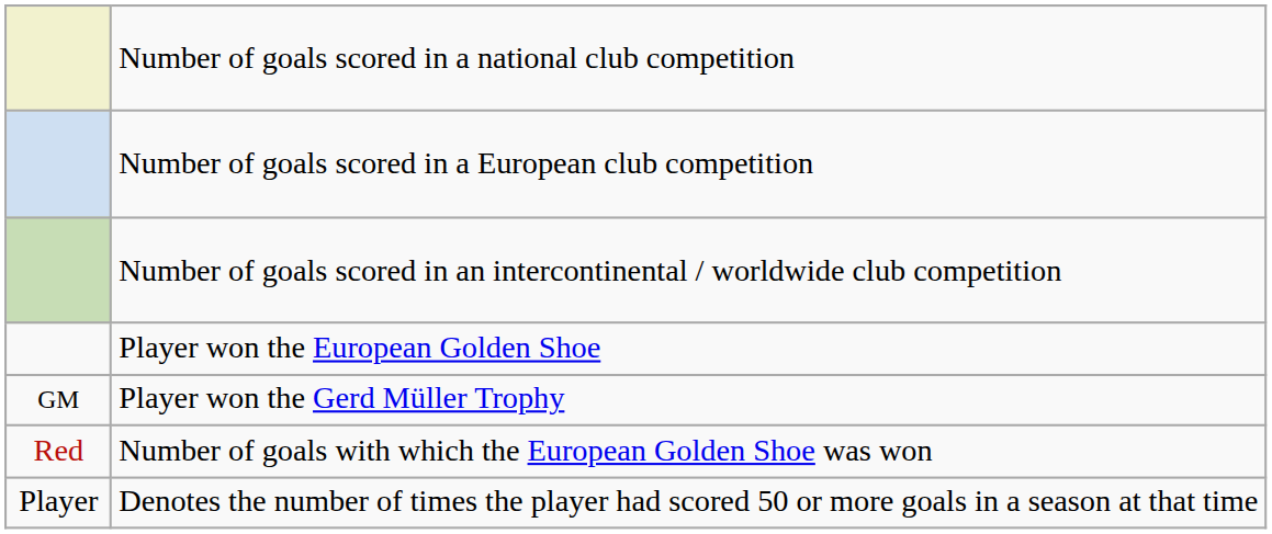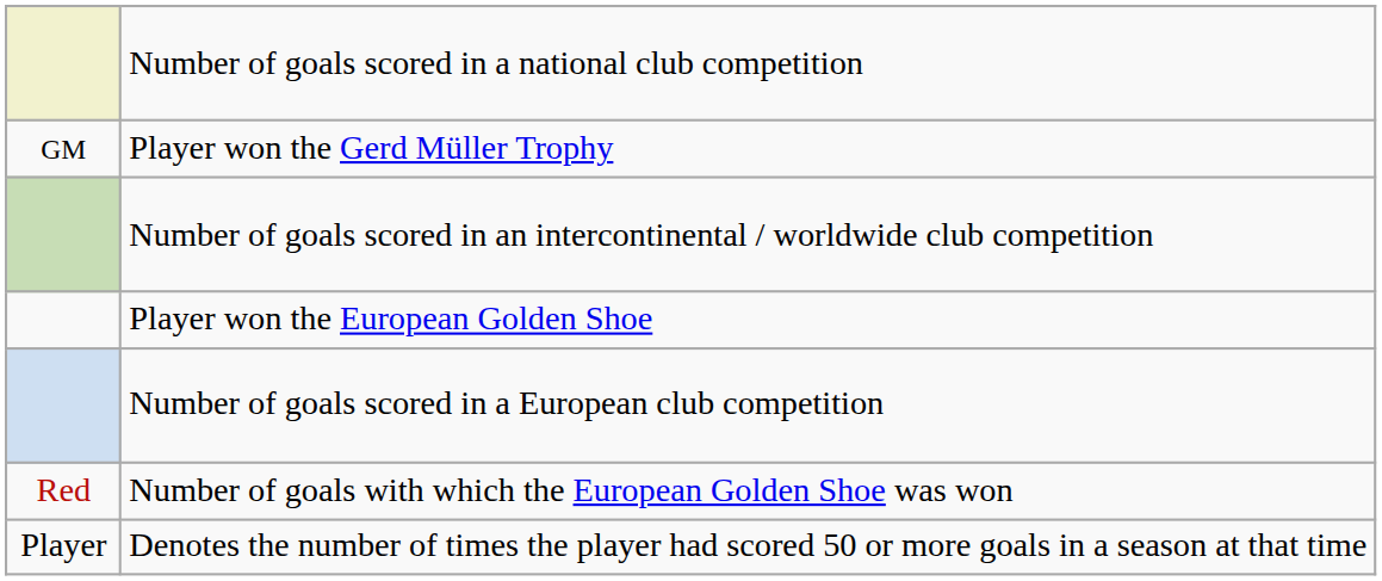 <table class="wikitable" style="text-align:center; font-size:85%">
 <tr>
 <td width="40px" height="40px" bgcolor="#f2f2ce"></td>
 <td style="text-align:left;">Number of goals scored in a national club competition</td>
 </tr>
 <tr>
-<td width="40px" height="40px" bgcolor="#cedff2"></td>
-<td style="text-align:left;">Number of goals scored in a European club competition</td>
+<td width="40px"><small>GM</small></td>
+<td style="text-align:left;">Player won the <a href='#'>Gerd Müller Trophy</a></td>
 </tr>
 <tr>
 <td width="40px" height="40px" bgcolor="#c7ddb5"></td>
 <td style="text-align:left;">Number of goals scored in an intercontinental / worldwide club competition</td>
 </tr>
 <tr>
 <td width="40px"></td>
 <td style="text-align:left;">Player won the <a href='#'>European Golden Shoe</a></td>
 </tr>
 <tr>
-<td width="40px"><small>GM</small></td>
-<td style="text-align:left;">Player won the <a href='#'>Gerd Müller Trophy</a></td>
+<td width="40px" height="40px" bgcolor="#cedff2"></td>
+<td style="text-align:left;">Number of goals scored in a European club competition</td>
 </tr>
 <tr>
 <td width="40px" style="color:#B90E0A;">Red</td>
 <td style="text-align:left;">Number of goals with which the <a href='#'>European Golden Shoe</a> was won</td>
 </tr>
 <tr>
 <td width="40px">Player </td>
 <td style="text-align:left;">Denotes the number of times the player had scored 50 or more goals in a season at that time</td>
 </tr>
 </table>
